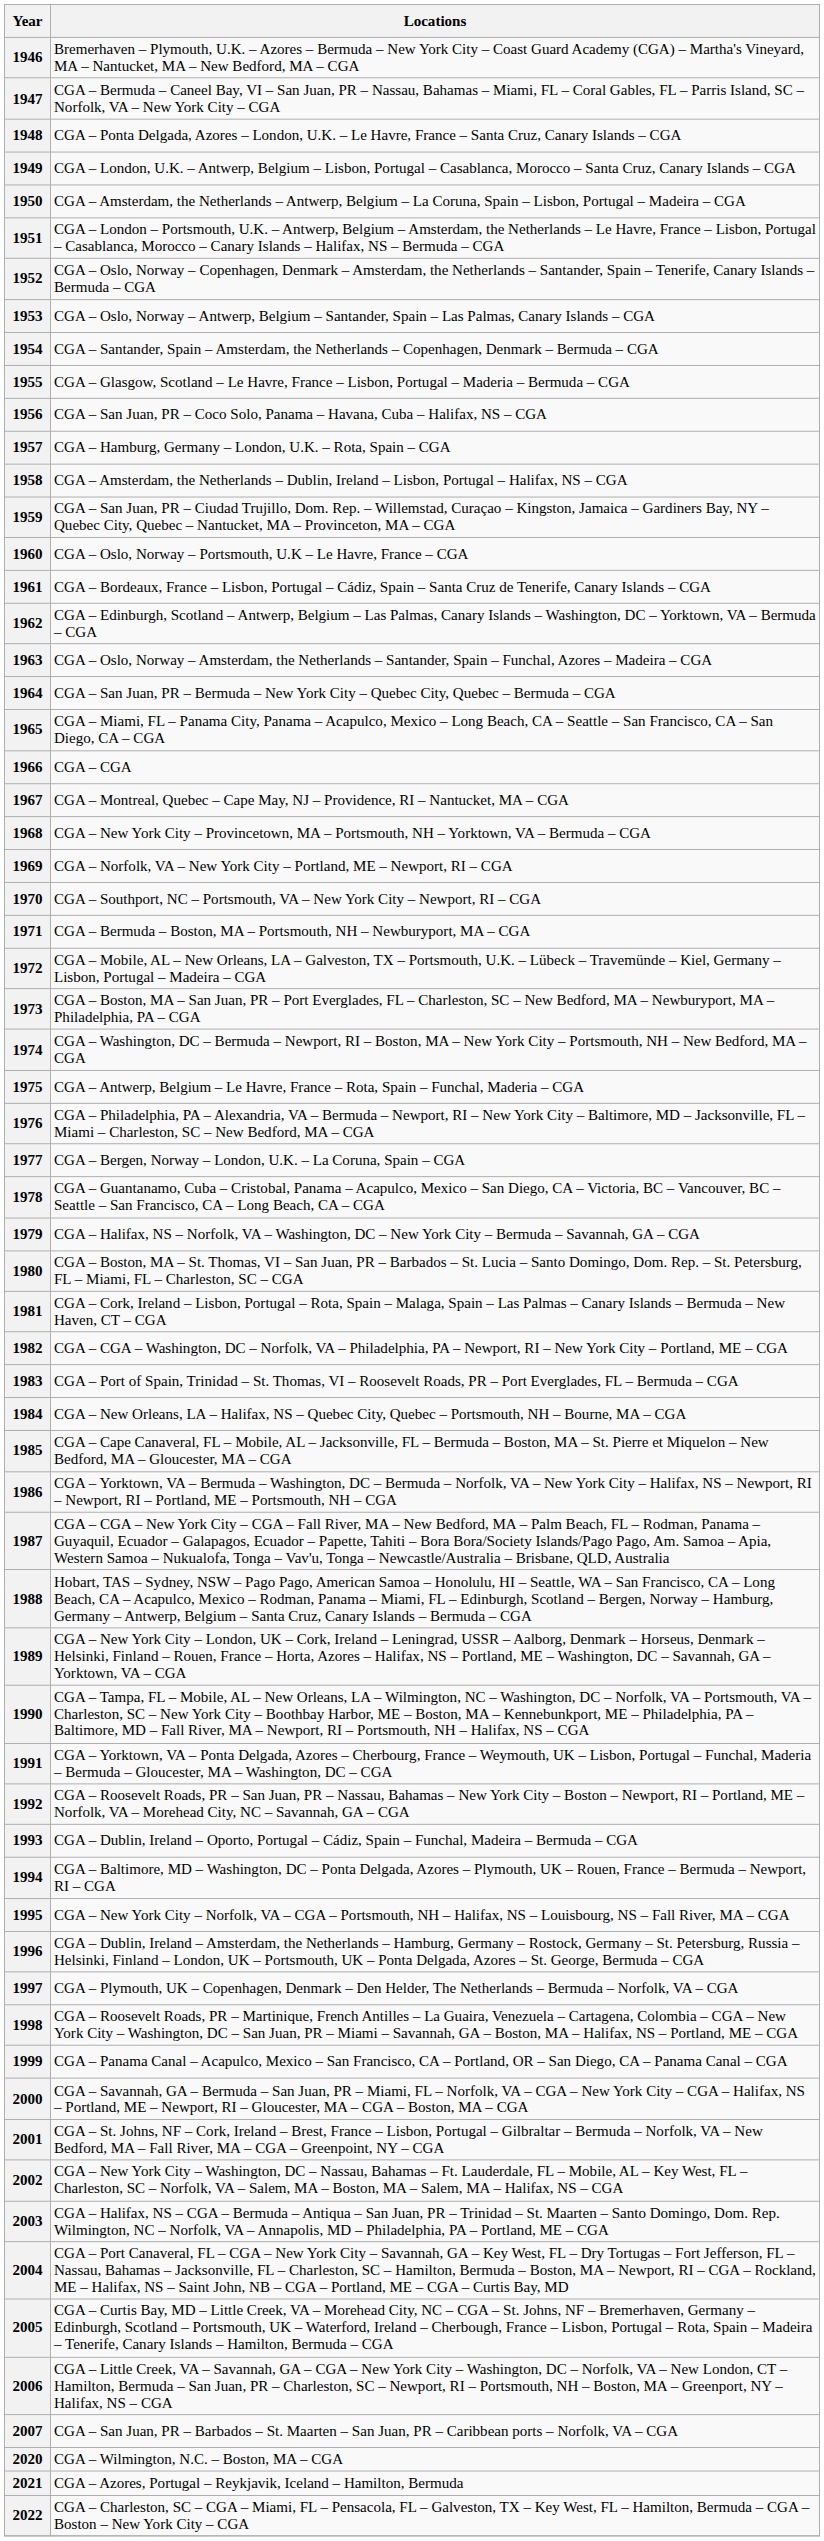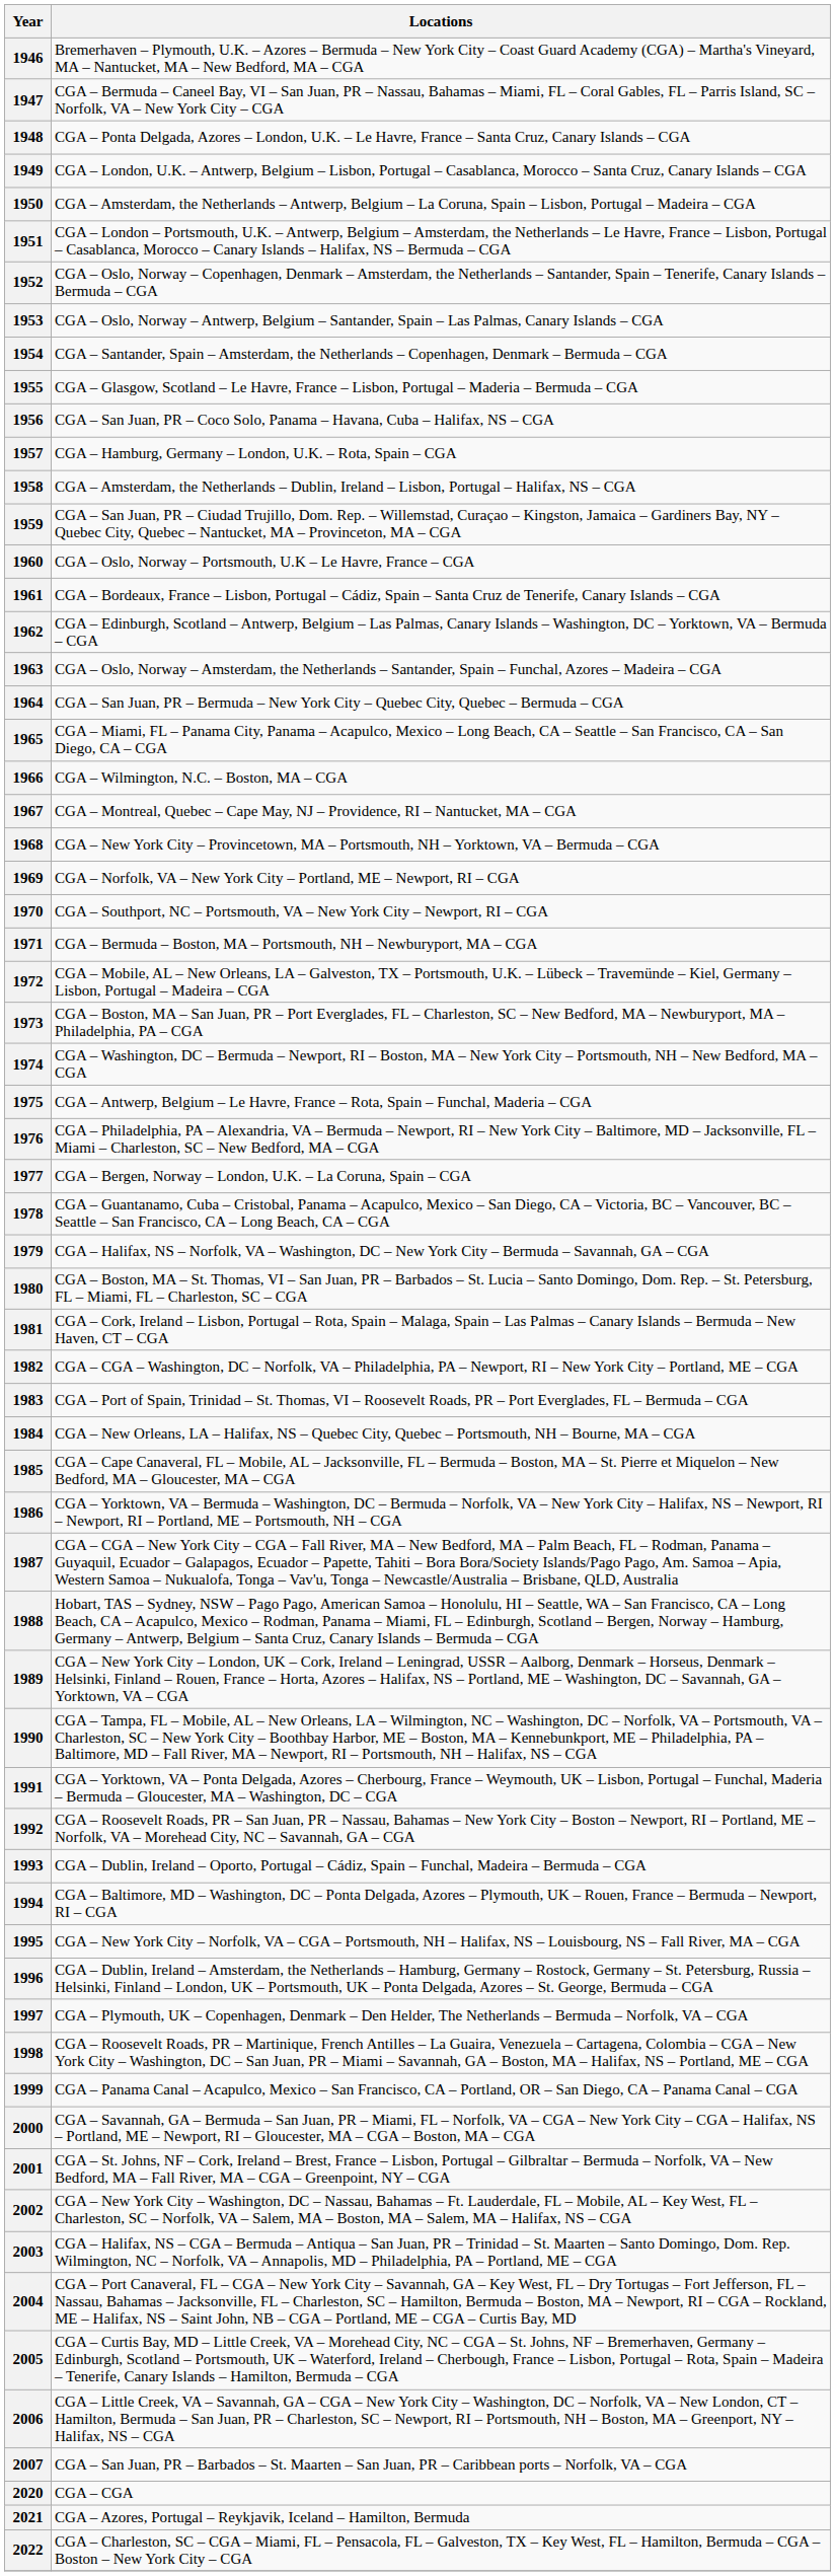 <table class="wikitable mw-datatable mw-collapsible mw-collapsed">
 <tr>
 <th scope="col" style="padding:0.5em">Year</th>
 <th>Locations</th>
 </tr>
 <tr>
 <th scope="row" style="padding:0.5em">1946</th>
 <td>Bremerhaven – Plymouth, U.K. – Azores – Bermuda – New York City – Coast Guard Academy (CGA) – Martha's Vineyard, MA – Nantucket, MA – New Bedford, MA – CGA</td>
 </tr>
 <tr>
 <th scope="row" style="padding:0.5em">1947</th>
 <td>CGA – Bermuda – Caneel Bay, VI – San Juan, PR – Nassau, Bahamas – Miami, FL – Coral Gables, FL – Parris Island, SC – Norfolk, VA – New York City – CGA</td>
 </tr>
 <tr>
 <th scope="row" style="padding:0.5em">1948</th>
 <td>CGA – Ponta Delgada, Azores – London, U.K. – Le Havre, France – Santa Cruz, Canary Islands – CGA</td>
 </tr>
 <tr>
 <th scope="row" style="padding:0.5em">1949</th>
 <td>CGA – London, U.K. – Antwerp, Belgium – Lisbon, Portugal – Casablanca, Morocco – Santa Cruz, Canary Islands – CGA</td>
 </tr>
 <tr>
 <th scope="row" style="padding:0.5em">1950</th>
 <td>CGA – Amsterdam, the Netherlands – Antwerp, Belgium – La Coruna, Spain – Lisbon, Portugal – Madeira – CGA</td>
 </tr>
 <tr>
 <th scope="row" style="padding:0.5em">1951</th>
 <td>CGA – London – Portsmouth, U.K. – Antwerp, Belgium – Amsterdam, the Netherlands – Le Havre, France – Lisbon, Portugal – Casablanca, Morocco –  Canary Islands – Halifax, NS – Bermuda – CGA</td>
 </tr>
 <tr>
 <th scope="row" style="padding:0.5em">1952</th>
 <td>CGA – Oslo, Norway – Copenhagen, Denmark – Amsterdam, the Netherlands – Santander, Spain – Tenerife, Canary Islands – Bermuda – CGA</td>
 </tr>
 <tr>
 <th scope="row" style="padding:0.5em">1953</th>
 <td>CGA – Oslo, Norway – Antwerp, Belgium – Santander, Spain – Las Palmas, Canary Islands – CGA</td>
 </tr>
 <tr>
 <th scope="row" style="padding:0.5em">1954</th>
 <td>CGA – Santander, Spain – Amsterdam, the Netherlands – Copenhagen, Denmark – Bermuda – CGA</td>
 </tr>
 <tr>
 <th scope="row" style="padding:0.5em">1955</th>
 <td>CGA – Glasgow, Scotland – Le Havre, France – Lisbon, Portugal – Maderia – Bermuda – CGA</td>
 </tr>
 <tr>
 <th scope="row" style="padding:0.5em">1956</th>
 <td>CGA – San Juan, PR – Coco Solo, Panama – Havana, Cuba – Halifax, NS – CGA</td>
 </tr>
 <tr>
 <th scope="row" style="padding:0.5em">1957</th>
 <td>CGA – Hamburg, Germany – London, U.K. – Rota, Spain – CGA</td>
 </tr>
 <tr>
 <th scope="row" style="padding:0.5em">1958</th>
 <td>CGA – Amsterdam, the Netherlands – Dublin, Ireland – Lisbon, Portugal – Halifax, NS – CGA</td>
 </tr>
 <tr>
 <th scope="row" style="padding:0.5em">1959</th>
 <td>CGA – San Juan, PR – Ciudad Trujillo, Dom. Rep. – Willemstad, Curaçao – Kingston, Jamaica – Gardiners Bay, NY – Quebec City, Quebec – Nantucket, MA – Provinceton, MA – CGA</td>
 </tr>
 <tr>
 <th scope="row" style="padding:0.5em">1960</th>
 <td>CGA – Oslo, Norway – Portsmouth, U.K – Le Havre, France – CGA</td>
 </tr>
 <tr>
 <th scope="row" style="padding:0.5em">1961</th>
 <td>CGA – Bordeaux, France – Lisbon, Portugal – Cádiz, Spain – Santa Cruz de Tenerife, Canary Islands – CGA</td>
 </tr>
 <tr>
 <th scope="row" style="padding:0.5em">1962</th>
 <td>CGA – Edinburgh, Scotland – Antwerp, Belgium – Las Palmas, Canary Islands – Washington, DC – Yorktown, VA – Bermuda – CGA</td>
 </tr>
 <tr>
 <th scope="row" style="padding:0.5em">1963</th>
 <td>CGA – Oslo, Norway – Amsterdam, the Netherlands – Santander, Spain – Funchal, Azores – Madeira – CGA</td>
 </tr>
 <tr>
 <th scope="row" style="padding:0.5em">1964</th>
 <td>CGA – San Juan, PR – Bermuda – New York City – Quebec City, Quebec – Bermuda – CGA</td>
 </tr>
 <tr>
 <th scope="row" style="padding:0.5em">1965</th>
 <td>CGA – Miami, FL – Panama City, Panama – Acapulco, Mexico – Long Beach, CA – Seattle – San Francisco, CA – San Diego, CA – CGA</td>
 </tr>
 <tr>
 <th scope="row" style="padding:0.5em">1966</th>
-<td>CGA – CGA</td>
+<td>CGA – Wilmington, N.C. – Boston, MA – CGA</td>
 </tr>
 <tr>
 <th scope="row" style="padding:0.5em">1967</th>
 <td>CGA – Montreal, Quebec – Cape May, NJ – Providence, RI – Nantucket, MA – CGA</td>
 </tr>
 <tr>
 <th scope="row" style="padding:0.5em">1968</th>
 <td>CGA – New York City – Provincetown, MA – Portsmouth, NH – Yorktown, VA – Bermuda – CGA</td>
 </tr>
 <tr>
 <th scope="row" style="padding:0.5em">1969</th>
 <td>CGA – Norfolk, VA – New York City – Portland, ME – Newport, RI – CGA</td>
 </tr>
 <tr>
 <th scope="row" style="padding:0.5em">1970</th>
 <td>CGA – Southport, NC – Portsmouth, VA – New York City – Newport, RI – CGA</td>
 </tr>
 <tr>
 <th scope="row" style="padding:0.5em">1971</th>
 <td>CGA – Bermuda – Boston, MA – Portsmouth, NH – Newburyport, MA – CGA</td>
 </tr>
 <tr>
 <th scope="row" style="padding:0.5em">1972</th>
 <td>CGA – Mobile, AL – New Orleans, LA – Galveston, TX – Portsmouth, U.K. – Lübeck – Travemünde – Kiel, Germany – Lisbon, Portugal – Madeira – CGA</td>
 </tr>
 <tr>
 <th scope="row" style="padding:0.5em">1973</th>
 <td>CGA – Boston, MA – San Juan, PR – Port Everglades, FL – Charleston, SC – New Bedford, MA – Newburyport, MA – Philadelphia, PA – CGA</td>
 </tr>
 <tr>
 <th scope="row" style="padding:0.5em">1974</th>
 <td>CGA – Washington, DC – Bermuda – Newport, RI – Boston, MA – New York City – Portsmouth, NH – New Bedford, MA – CGA</td>
 </tr>
 <tr>
 <th scope="row" style="padding:0.5em">1975</th>
 <td>CGA – Antwerp, Belgium – Le Havre, France – Rota, Spain – Funchal, Maderia – CGA</td>
 </tr>
 <tr>
 <th scope="row" style="padding:0.5em">1976</th>
 <td>CGA – Philadelphia, PA – Alexandria, VA – Bermuda – Newport, RI – New York City – Baltimore, MD – Jacksonville, FL – Miami – Charleston, SC – New Bedford, MA – CGA</td>
 </tr>
 <tr>
 <th scope="row" style="padding:0.5em">1977</th>
 <td>CGA – Bergen, Norway – London, U.K. – La Coruna, Spain – CGA</td>
 </tr>
 <tr>
 <th scope="row" style="padding:0.5em">1978</th>
 <td>CGA – Guantanamo, Cuba – Cristobal, Panama – Acapulco, Mexico – San Diego, CA – Victoria, BC – Vancouver, BC – Seattle – San Francisco, CA – Long Beach, CA – CGA</td>
 </tr>
 <tr>
 <th scope="row" style="padding:0.5em">1979</th>
 <td>CGA – Halifax, NS – Norfolk, VA – Washington, DC – New York City – Bermuda – Savannah, GA – CGA</td>
 </tr>
 <tr>
 <th scope="row" style="padding:0.5em">1980</th>
 <td>CGA – Boston, MA – St. Thomas, VI – San Juan, PR – Barbados – St. Lucia – Santo Domingo, Dom. Rep. – St. Petersburg, FL – Miami, FL – Charleston, SC – CGA</td>
 </tr>
 <tr>
 <th scope="row" style="padding:0.5em">1981</th>
 <td>CGA – Cork, Ireland – Lisbon, Portugal – Rota, Spain – Malaga, Spain – Las Palmas – Canary Islands – Bermuda – New Haven, CT – CGA</td>
 </tr>
 <tr>
 <th scope="row" style="padding:0.5em">1982</th>
 <td>CGA – CGA – Washington, DC – Norfolk, VA – Philadelphia, PA – Newport, RI – New York City – Portland, ME – CGA</td>
 </tr>
 <tr>
 <th scope="row" style="padding:0.5em">1983</th>
 <td>CGA – Port of Spain, Trinidad – St. Thomas, VI – Roosevelt Roads, PR – Port Everglades, FL – Bermuda – CGA</td>
 </tr>
 <tr>
 <th scope="row" style="padding:0.5em">1984</th>
 <td>CGA – New Orleans, LA – Halifax, NS – Quebec City, Quebec – Portsmouth, NH – Bourne, MA – CGA</td>
 </tr>
 <tr>
 <th scope="row" style="padding:0.5em">1985</th>
 <td>CGA – Cape Canaveral, FL – Mobile, AL – Jacksonville, FL – Bermuda – Boston, MA – St. Pierre et Miquelon – New Bedford, MA – Gloucester, MA – CGA</td>
 </tr>
 <tr>
 <th scope="row" style="padding:0.5em">1986</th>
 <td>CGA – Yorktown, VA – Bermuda – Washington, DC – Bermuda – Norfolk, VA – New York City – Halifax, NS – Newport, RI – Newport, RI – Portland, ME – Portsmouth, NH – CGA</td>
 </tr>
 <tr>
 <th scope="row" style="padding:0.5em">1987</th>
 <td>CGA – CGA – New York City – CGA – Fall River, MA – New Bedford, MA – Palm Beach, FL – Rodman, Panama – Guyaquil, Ecuador – Galapagos, Ecuador – Papette, Tahiti – Bora Bora/Society Islands/Pago Pago, Am. Samoa – Apia, Western Samoa – Nukualofa, Tonga – Vav'u, Tonga – Newcastle/Australia – Brisbane, QLD, Australia</td>
 </tr>
 <tr>
 <th scope="row" style="padding:0.5em">1988</th>
 <td>Hobart, TAS – Sydney, NSW – Pago Pago, American Samoa – Honolulu, HI – Seattle, WA – San Francisco, CA – Long Beach, CA – Acapulco, Mexico – Rodman, Panama – Miami, FL – Edinburgh, Scotland – Bergen, Norway – Hamburg, Germany – Antwerp, Belgium – Santa Cruz, Canary Islands – Bermuda – CGA</td>
 </tr>
 <tr>
 <th scope="row" style="padding:0.5em">1989</th>
 <td>CGA – New York City – London, UK – Cork, Ireland – Leningrad, USSR – Aalborg, Denmark – Horseus, Denmark – Helsinki, Finland – Rouen, France – Horta, Azores – Halifax, NS – Portland, ME – Washington, DC – Savannah, GA – Yorktown, VA – CGA</td>
 </tr>
 <tr>
 <th scope="row" style="padding:0.5em">1990</th>
 <td>CGA – Tampa, FL – Mobile, AL – New Orleans, LA – Wilmington, NC – Washington, DC – Norfolk, VA – Portsmouth, VA – Charleston, SC – New York City – Boothbay Harbor, ME – Boston, MA – Kennebunkport, ME – Philadelphia, PA –<br>Baltimore, MD – Fall River, MA – Newport, RI – Portsmouth, NH – Halifax, NS – CGA</td>
 </tr>
 <tr>
 <th scope="row" style="padding:0.5em">1991</th>
 <td>CGA – Yorktown, VA – Ponta Delgada, Azores – Cherbourg, France – Weymouth, UK – Lisbon, Portugal – Funchal, Maderia – Bermuda – Gloucester, MA – Washington, DC – CGA</td>
 </tr>
 <tr>
 <th scope="row" style="padding:0.5em">1992</th>
 <td>CGA – Roosevelt Roads, PR – San Juan, PR – Nassau, Bahamas – New York City – Boston – Newport, RI – Portland, ME – Norfolk, VA – Morehead City, NC – Savannah, GA – CGA</td>
 </tr>
 <tr>
 <th scope="row" style="padding:0.5em">1993</th>
 <td>CGA – Dublin, Ireland – Oporto, Portugal – Cádiz, Spain – Funchal, Madeira – Bermuda – CGA</td>
 </tr>
 <tr>
 <th scope="row" style="padding:0.5em">1994</th>
 <td>CGA – Baltimore, MD – Washington, DC – Ponta Delgada, Azores – Plymouth, UK – Rouen, France – Bermuda – Newport, RI – CGA</td>
 </tr>
 <tr>
 <th scope="row" style="padding:0.5em">1995</th>
 <td>CGA – New York City – Norfolk, VA – CGA – Portsmouth, NH – Halifax, NS – Louisbourg, NS – Fall River, MA – CGA</td>
 </tr>
 <tr>
 <th scope="row" style="padding:0.5em">1996</th>
 <td>CGA – Dublin, Ireland – Amsterdam, the Netherlands – Hamburg, Germany – Rostock, Germany – St. Petersburg, Russia – Helsinki, Finland – London, UK – Portsmouth, UK – Ponta Delgada, Azores – St. George, Bermuda – CGA</td>
 </tr>
 <tr>
 <th scope="row" style="padding:0.5em">1997</th>
 <td>CGA – Plymouth, UK – Copenhagen, Denmark – Den Helder, The Netherlands – Bermuda – Norfolk, VA – CGA</td>
 </tr>
 <tr>
 <th scope="row" style="padding:0.5em">1998</th>
 <td>CGA – Roosevelt Roads, PR – Martinique, French Antilles – La Guaira, Venezuela – Cartagena, Colombia – CGA – New York City – Washington, DC – San Juan, PR – Miami – Savannah, GA – Boston, MA – Halifax, NS – Portland, ME – CGA</td>
 </tr>
 <tr>
 <th scope="row" style="padding:0.5em">1999</th>
 <td>CGA – Panama Canal – Acapulco, Mexico – San Francisco, CA – Portland, OR – San Diego, CA – Panama Canal – CGA</td>
 </tr>
 <tr>
 <th scope="row" style="padding:0.5em">2000</th>
 <td>CGA – Savannah, GA – Bermuda – San Juan, PR – Miami, FL – Norfolk, VA – CGA – New York City – CGA – Halifax, NS – Portland, ME – Newport, RI – Gloucester, MA – CGA – Boston, MA – CGA</td>
 </tr>
 <tr>
 <th scope="row" style="padding:0.5em">2001</th>
 <td>CGA – St. Johns, NF – Cork, Ireland – Brest, France – Lisbon, Portugal – Gilbraltar – Bermuda – Norfolk, VA – New Bedford, MA – Fall River, MA – CGA – Greenpoint, NY – CGA</td>
 </tr>
 <tr>
 <th scope="row" style="padding:0.5em">2002</th>
 <td>CGA – New York City – Washington, DC – Nassau, Bahamas – Ft. Lauderdale, FL – Mobile, AL – Key West, FL – Charleston, SC – Norfolk, VA – Salem, MA – Boston, MA – Salem, MA – Halifax, NS – CGA</td>
 </tr>
 <tr>
 <th scope="row" style="padding:0.5em">2003</th>
 <td>CGA – Halifax, NS – CGA – Bermuda – Antiqua – San Juan, PR – Trinidad – St. Maarten – Santo Domingo, Dom. Rep. Wilmington, NC – Norfolk, VA – Annapolis, MD – Philadelphia, PA – Portland, ME – CGA</td>
 </tr>
 <tr>
 <th scope="row" style="padding:0.5em">2004</th>
 <td>CGA – Port Canaveral, FL – CGA – New York City – Savannah, GA – Key West, FL – Dry Tortugas – Fort Jefferson, FL – Nassau, Bahamas – Jacksonville, FL – Charleston, SC – Hamilton, Bermuda – Boston, MA – Newport, RI – CGA – Rockland, ME – Halifax, NS – Saint John, NB – CGA – Portland, ME – CGA – Curtis Bay, MD</td>
 </tr>
 <tr>
 <th scope="row" style="padding:0.5em">2005</th>
 <td>CGA – Curtis Bay, MD – Little Creek, VA – Morehead City, NC – CGA – St. Johns, NF – Bremerhaven, Germany – Edinburgh, Scotland – Portsmouth, UK – Waterford, Ireland – Cherbough, France – Lisbon, Portugal – Rota, Spain – Madeira – Tenerife, Canary Islands – Hamilton, Bermuda – CGA</td>
 </tr>
 <tr>
 <th scope="row" style="padding:0.5em">2006</th>
 <td>CGA – Little Creek, VA – Savannah, GA – CGA – New York City – Washington, DC – Norfolk, VA – New London, CT – Hamilton, Bermuda – San Juan, PR – Charleston, SC – Newport, RI – Portsmouth, NH – Boston, MA – Greenport, NY – Halifax, NS – CGA</td>
 </tr>
 <tr>
 <th scope="row" style="padding:0.5em">2007</th>
 <td>CGA – San Juan, PR – Barbados – St. Maarten – San Juan, PR – Caribbean ports – Norfolk, VA – CGA</td>
 </tr>
 <tr>
 <th>2020</th>
-<td>CGA – Wilmington, N.C. – Boston, MA – CGA</td>
+<td>CGA – CGA</td>
 </tr>
 <tr>
 <th>2021</th>
 <td>CGA – Azores, Portugal – Reykjavik, Iceland – Hamilton, Bermuda</td>
 </tr>
 <tr>
 <th>2022</th>
 <td>CGA – Charleston, SC – CGA – Miami, FL – Pensacola, FL – Galveston, TX – Key West, FL – Hamilton, Bermuda – CGA – Boston – New York City – CGA</td>
 </tr>
 <tr>
 </tr>
 </table>
